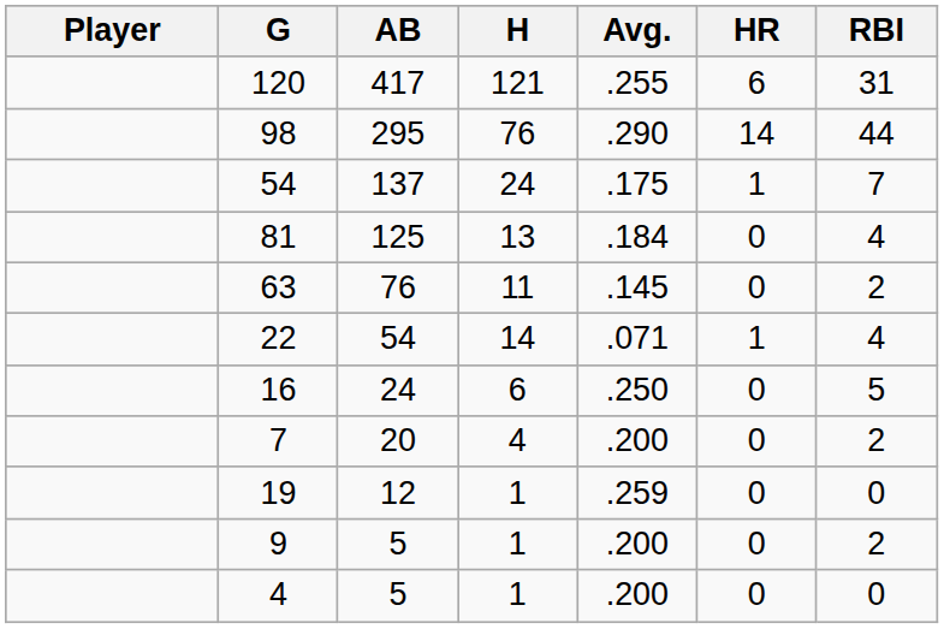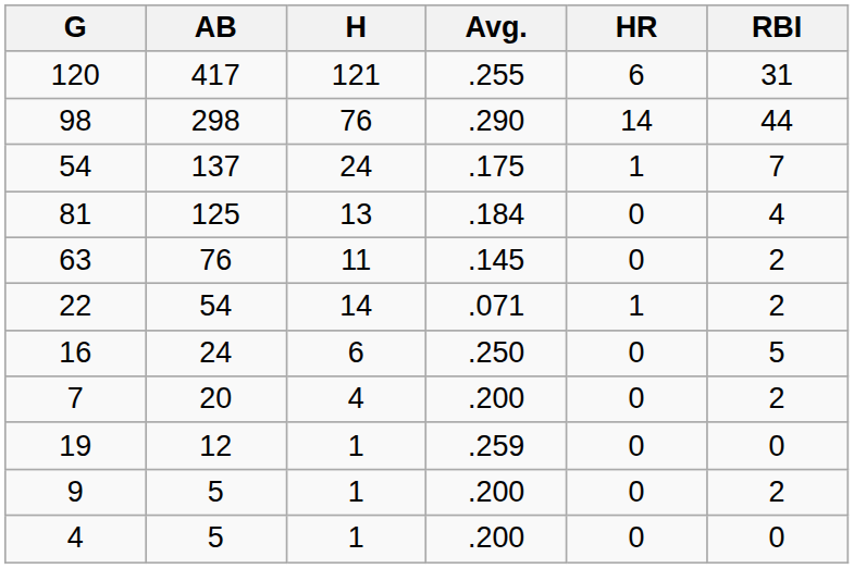 <table class="wikitable sortable">
 <tr>
-<th bgcolor="#DDDDFF" width="16%">Player</th>
 <th bgcolor="#DDDDFF" width="9%">G</th>
 <th bgcolor="#DDDDFF" width="9%">AB</th>
 <th bgcolor="#DDDDFF" width="9%">H</th>
 <th bgcolor="#DDDDFF" width="9%">Avg.</th>
 <th bgcolor="#DDDDFF" width="9%">HR</th>
 <th bgcolor="#DDDDFF" width="9%">RBI</th>
 </tr>
 <tr align="center">
-<td></td>
 <td>120</td>
 <td>417</td>
 <td>121</td>
 <td>.255</td>
 <td>6</td>
 <td>31</td>
 </tr>
 <tr align="center">
-<td></td>
 <td>98</td>
-<td>295</td>
+<td>298</td>
 <td>76</td>
 <td>.290</td>
 <td>14</td>
 <td>44</td>
 </tr>
 <tr align="center">
-<td></td>
 <td>54</td>
 <td>137</td>
 <td>24</td>
 <td>.175</td>
 <td>1</td>
 <td>7</td>
 </tr>
 <tr align="center">
-<td></td>
 <td>81</td>
 <td>125</td>
 <td>13</td>
 <td>.184</td>
 <td>0</td>
 <td>4</td>
 </tr>
 <tr align="center">
-<td></td>
 <td>63</td>
 <td>76</td>
 <td>11</td>
 <td>.145</td>
 <td>0</td>
 <td>2</td>
 </tr>
 <tr align="center">
-<td></td>
 <td>22</td>
 <td>54</td>
 <td>14</td>
 <td>.071</td>
 <td>1</td>
-<td>4</td>
+<td>2</td>
 </tr>
 <tr align="center">
-<td></td>
 <td>16</td>
 <td>24</td>
 <td>6</td>
 <td>.250</td>
 <td>0</td>
 <td>5</td>
 </tr>
 <tr align="center">
-<td></td>
 <td>7</td>
 <td>20</td>
 <td>4</td>
 <td>.200</td>
 <td>0</td>
 <td>2</td>
 </tr>
 <tr align="center">
-<td></td>
 <td>19</td>
 <td>12</td>
 <td>1</td>
 <td>.259</td>
 <td>0</td>
 <td>0</td>
 </tr>
 <tr align="center">
-<td></td>
 <td>9</td>
 <td>5</td>
 <td>1</td>
 <td>.200</td>
 <td>0</td>
 <td>2</td>
 </tr>
 <tr align="center">
-<td></td>
 <td>4</td>
 <td>5</td>
 <td>1</td>
 <td>.200</td>
 <td>0</td>
 <td>0</td>
 </tr>
 </table>
